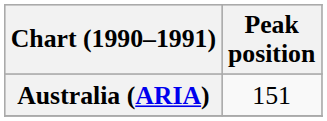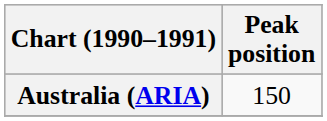 <table class="wikitable sortable plainrowheaders">
 <tr>
 <th>Chart (1990–1991)</th>
 <th>Peak<br>position</th>
 </tr>
 <tr>
 <th scope="row">Australia (<a href='#'>ARIA</a>)</th>
-<td style="text-align:center">151</td>
+<td style="text-align:center">150</td>
 </tr>
 <tr>
 </tr>
 <tr>
 </tr>
 <tr>
 </tr>
 <tr>
 </tr>
 </table>
